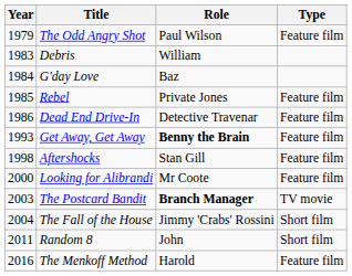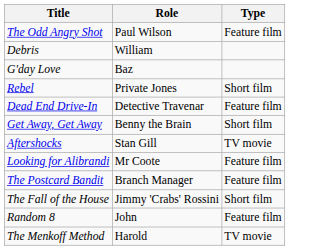 <table class=wikitable>
 <tr>
-<th>Year</th>
 <th>Title</th>
 <th>Role</th>
 <th>Type</th>
 </tr>
 <tr>
-<td>1979</td>
 <td><em><a href='#'>The Odd Angry Shot</a></em></td>
 <td>Paul Wilson</td>
 <td>Feature film</td>
 </tr>
 <tr>
-<td>1983</td>
 <td><em>Debris</em></td>
 <td>William</td>
 <td></td>
 </tr>
 <tr>
-<td>1984</td>
 <td><em>G'day Love</em></td>
 <td>Baz</td>
 <td></td>
 </tr>
 <tr>
-<td>1985</td>
 <td><em><a href='#'>Rebel</a></em></td>
 <td>Private Jones</td>
-<td>Feature film</td>
+<td>Short film</td>
 </tr>
 <tr>
-<td>1986</td>
 <td><em><a href='#'>Dead End Drive-In</a></em></td>
 <td>Detective Travenar</td>
 <td>Feature film</td>
 </tr>
 <tr>
-<td>1993</td>
 <td><em><a href='#'>Get Away, Get Away</a></em></td>
-<td><strong>Benny the Brain</strong></td>
-<td>Feature film</td>
+<td>Benny the Brain</td>
+<td>Short film</td>
 </tr>
 <tr>
-<td>1998</td>
 <td><em><a href='#'>Aftershocks</a></em></td>
 <td>Stan Gill</td>
-<td>Feature film</td>
+<td>TV movie</td>
 </tr>
 <tr>
-<td>2000</td>
 <td><em><a href='#'>Looking for Alibrandi</a></em></td>
 <td>Mr Coote</td>
 <td>Feature film</td>
 </tr>
 <tr>
-<td>2003</td>
 <td><em><a href='#'>The Postcard Bandit</a></em></td>
-<td><strong>Branch Manager</strong></td>
-<td>TV movie</td>
+<td>Branch Manager</td>
+<td>Feature film</td>
 </tr>
 <tr>
-<td>2004</td>
 <td><em>The Fall of the House</em></td>
 <td>Jimmy 'Crabs' Rossini</td>
 <td>Short film</td>
 </tr>
 <tr>
-<td>2011</td>
 <td><em>Random 8</em></td>
 <td>John</td>
-<td>Short film</td>
+<td>Feature film</td>
 </tr>
 <tr>
-<td>2016</td>
 <td><em>The Menkoff Method</em></td>
 <td>Harold</td>
-<td>Feature film</td>
+<td>TV movie</td>
 </tr>
 </table>
